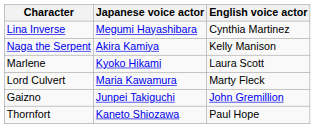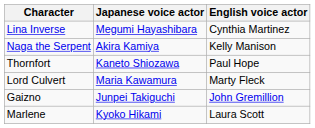 <table class="wikitable">
 <tr>
 <th>Character</th>
 <th>Japanese voice actor</th>
 <th>English voice actor</th>
 </tr>
 <tr>
 <td><a href='#'>Lina Inverse</a></td>
 <td><a href='#'>Megumi Hayashibara</a></td>
 <td>Cynthia Martinez</td>
 </tr>
 <tr>
 <td><a href='#'>Naga the Serpent</a></td>
 <td><a href='#'>Akira Kamiya</a></td>
 <td>Kelly Manison</td>
 </tr>
 <tr>
-<td>Marlene</td>
-<td><a href='#'>Kyoko Hikami</a></td>
-<td>Laura Scott</td>
+<td>Thornfort</td>
+<td><a href='#'>Kaneto Shiozawa</a></td>
+<td>Paul Hope</td>
 </tr>
 <tr>
 <td>Lord Culvert</td>
 <td><a href='#'>Maria Kawamura</a></td>
 <td>Marty Fleck</td>
 </tr>
 <tr>
 <td>Gaizno</td>
 <td><a href='#'>Junpei Takiguchi</a></td>
 <td><a href='#'>John Gremillion</a></td>
 </tr>
 <tr>
-<td>Thornfort</td>
-<td><a href='#'>Kaneto Shiozawa</a></td>
-<td>Paul Hope</td>
+<td>Marlene</td>
+<td><a href='#'>Kyoko Hikami</a></td>
+<td>Laura Scott</td>
 </tr>
 </table>
